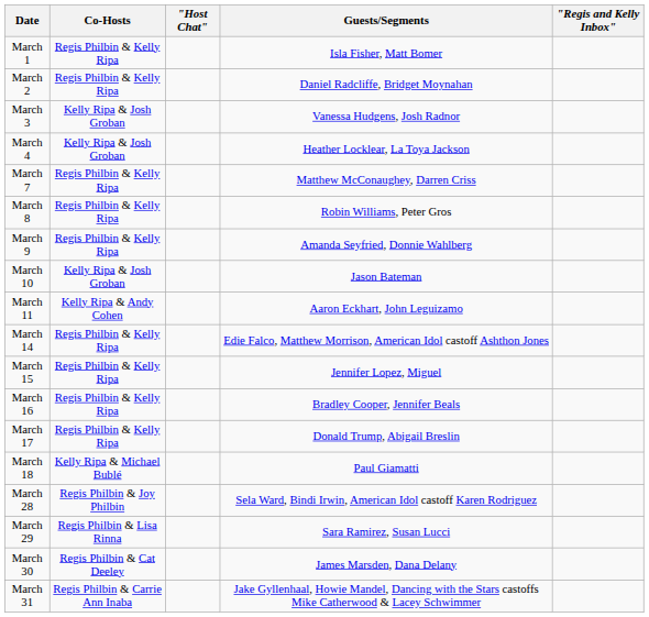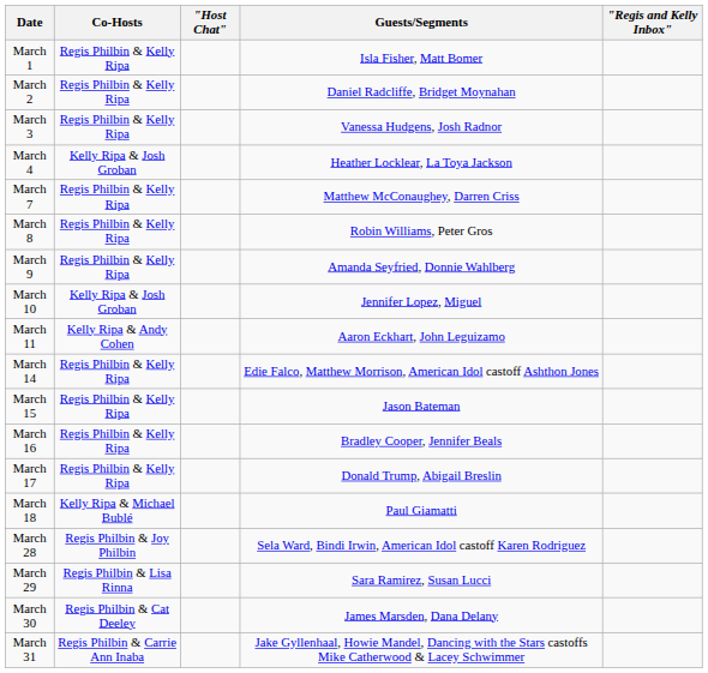 <table class="wikitable sortable" style="text-align:center;">
 <tr>
 <th>Date</th>
 <th>Co-Hosts</th>
 <th><em>"Host Chat"</em></th>
 <th>Guests/Segments</th>
 <th><em>"Regis and Kelly Inbox"</em></th>
 </tr>
 <tr>
 <td>March 1</td>
 <td><a href='#'>Regis Philbin</a> & <a href='#'>Kelly Ripa</a></td>
 <td></td>
 <td><a href='#'>Isla Fisher</a>, <a href='#'>Matt Bomer</a></td>
 <td></td>
 </tr>
 <tr>
 <td>March 2</td>
 <td><a href='#'>Regis Philbin</a> & <a href='#'>Kelly Ripa</a></td>
 <td></td>
 <td><a href='#'>Daniel Radcliffe</a>, <a href='#'>Bridget Moynahan</a></td>
 <td></td>
 </tr>
 <tr>
 <td>March 3</td>
-<td><a href='#'>Kelly Ripa</a> & <a href='#'>Josh Groban</a></td>
+<td><a href='#'>Regis Philbin</a> & <a href='#'>Kelly Ripa</a></td>
 <td></td>
 <td><a href='#'>Vanessa Hudgens</a>, <a href='#'>Josh Radnor</a></td>
 <td></td>
 </tr>
 <tr>
 <td>March 4</td>
 <td><a href='#'>Kelly Ripa</a> & <a href='#'>Josh Groban</a></td>
 <td></td>
 <td><a href='#'>Heather Locklear</a>, <a href='#'>La Toya Jackson</a></td>
 <td></td>
 </tr>
 <tr>
 <td>March 7</td>
 <td><a href='#'>Regis Philbin</a> & <a href='#'>Kelly Ripa</a></td>
 <td></td>
 <td><a href='#'>Matthew McConaughey</a>, <a href='#'>Darren Criss</a></td>
 <td></td>
 </tr>
 <tr>
 <td>March 8</td>
 <td><a href='#'>Regis Philbin</a> & <a href='#'>Kelly Ripa</a></td>
 <td></td>
 <td><a href='#'>Robin Williams</a>, Peter Gros</td>
 <td></td>
 </tr>
 <tr>
 <td>March 9</td>
 <td><a href='#'>Regis Philbin</a> & <a href='#'>Kelly Ripa</a></td>
 <td></td>
 <td><a href='#'>Amanda Seyfried</a>, <a href='#'>Donnie Wahlberg</a></td>
 <td></td>
 </tr>
 <tr>
 <td>March 10</td>
 <td><a href='#'>Kelly Ripa</a> & <a href='#'>Josh Groban</a></td>
 <td></td>
-<td><a href='#'>Jason Bateman</a></td>
+<td><a href='#'>Jennifer Lopez</a>, <a href='#'>Miguel</a></td>
 <td></td>
 </tr>
 <tr>
 <td>March 11</td>
 <td><a href='#'>Kelly Ripa</a> & <a href='#'>Andy Cohen</a></td>
 <td></td>
 <td><a href='#'>Aaron Eckhart</a>, <a href='#'>John Leguizamo</a></td>
 <td></td>
 </tr>
 <tr>
 <td>March 14</td>
 <td><a href='#'>Regis Philbin</a> & <a href='#'>Kelly Ripa</a></td>
 <td></td>
 <td><a href='#'>Edie Falco</a>, <a href='#'>Matthew Morrison</a>, <a href='#'>American Idol</a> castoff <a href='#'>Ashthon Jones</a></td>
 <td></td>
 </tr>
 <tr>
 <td>March 15</td>
 <td><a href='#'>Regis Philbin</a> & <a href='#'>Kelly Ripa</a></td>
 <td></td>
-<td><a href='#'>Jennifer Lopez</a>, <a href='#'>Miguel</a></td>
+<td><a href='#'>Jason Bateman</a></td>
 <td></td>
 </tr>
 <tr>
 <td>March 16</td>
 <td><a href='#'>Regis Philbin</a> & <a href='#'>Kelly Ripa</a></td>
 <td></td>
 <td><a href='#'>Bradley Cooper</a>, <a href='#'>Jennifer Beals</a></td>
 <td></td>
 </tr>
 <tr>
 <td>March 17</td>
 <td><a href='#'>Regis Philbin</a> & <a href='#'>Kelly Ripa</a></td>
 <td></td>
 <td><a href='#'>Donald Trump</a>, <a href='#'>Abigail Breslin</a></td>
 <td></td>
 </tr>
 <tr>
 <td>March 18</td>
 <td><a href='#'>Kelly Ripa</a> & <a href='#'>Michael Bublé</a></td>
 <td></td>
 <td><a href='#'>Paul Giamatti</a></td>
 <td></td>
 </tr>
 <tr>
 <td>March 28</td>
 <td><a href='#'>Regis Philbin</a> & <a href='#'>Joy Philbin</a></td>
 <td></td>
 <td><a href='#'>Sela Ward</a>, <a href='#'>Bindi Irwin</a>,  <a href='#'>American Idol</a> castoff <a href='#'>Karen Rodriguez</a></td>
 <td></td>
 </tr>
 <tr>
 <td>March 29</td>
 <td><a href='#'>Regis Philbin</a> & <a href='#'>Lisa Rinna</a></td>
 <td></td>
 <td><a href='#'>Sara Ramirez</a>, <a href='#'>Susan Lucci</a></td>
 <td></td>
 </tr>
 <tr>
 <td>March 30</td>
 <td><a href='#'>Regis Philbin</a> & <a href='#'>Cat Deeley</a></td>
 <td></td>
 <td><a href='#'>James Marsden</a>, <a href='#'>Dana Delany</a></td>
 <td></td>
 </tr>
 <tr>
 <td>March 31</td>
 <td><a href='#'>Regis Philbin</a> & <a href='#'>Carrie Ann Inaba</a></td>
 <td></td>
 <td><a href='#'>Jake Gyllenhaal</a>, <a href='#'>Howie Mandel</a>, <a href='#'>Dancing with the Stars</a> castoffs <a href='#'>Mike Catherwood</a> & <a href='#'>Lacey Schwimmer</a></td>
 <td></td>
 </tr>
 </table>
